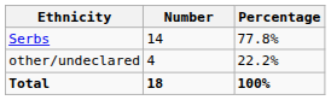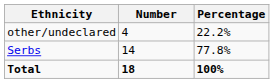 <table class="wikitable">
 <tr>
 <th width="100px">Ethnicity</th>
 <th width="80px">Number</th>
 <th width="80px">Percentage</th>
 </tr>
 <tr>
+<td>other/undeclared</td>
+<td>4</td>
+<td>22.2%</td>
+</tr>
+<tr>
 <td><a href='#'>Serbs</a></td>
 <td>14</td>
 <td>77.8%</td>
-</tr>
-<tr>
-<td>other/undeclared</td>
-<td>4</td>
-<td>22.2%</td>
 </tr>
 <tr>
 <td><strong>Total</strong></td>
 <td><strong>18</strong></td>
 <td><strong>100%</strong></td>
 </tr>
 </table>
